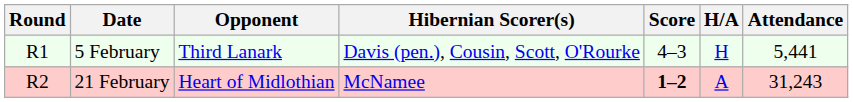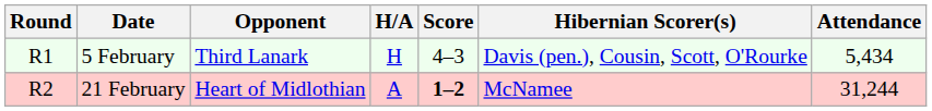 <table class="wikitable" style="text-align:center">
 <tr>
 <th>Round</th>
 <th>Date</th>
 <th>Opponent</th>
+<th>H/A</th>
+<th>Score</th>
 <th>Hibernian Scorer(s)</th>
-<th>Score</th>
-<th>H/A</th>
 <th>Attendance</th>
 </tr>
 <tr bgcolor=#EEFFEE>
 <td>R1</td>
 <td align=left>5 February</td>
 <td align=left><a href='#'>Third Lanark</a></td>
+<td><a href='#'>H</a></td>
+<td>4–3</td>
 <td align=left><a href='#'>Davis (pen.)</a>, <a href='#'>Cousin</a>, <a href='#'>Scott</a>, <a href='#'>O'Rourke</a></td>
-<td>4–3</td>
-<td><a href='#'>H</a></td>
-<td>5,441</td>
+<td>5,434</td>
 </tr>
 <tr bgcolor=#FFCCCC>
 <td>R2</td>
 <td align=left>21 February</td>
 <td align=left><a href='#'>Heart of Midlothian</a></td>
+<td><a href='#'>A</a></td>
+<td><strong>1–2</strong></td>
 <td align=left><a href='#'>McNamee</a></td>
-<td><strong>1–2</strong></td>
-<td><a href='#'>A</a></td>
-<td>31,243</td>
+<td>31,244</td>
 </tr>
 </table>
